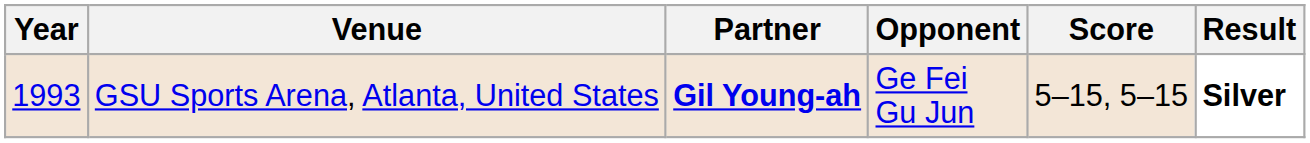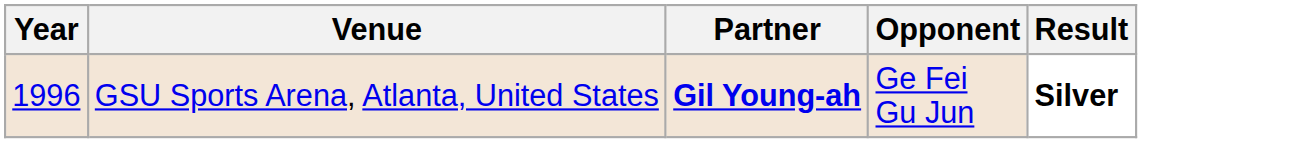 <table class="sortable wikitable" style="font-size: 90%;">
 <tr>
 <th>Year</th>
 <th>Venue</th>
 <th>Partner</th>
 <th>Opponent</th>
-<th>Score</th>
 <th>Result</th>
 </tr>
 <tr style="background:#F3E6D7">
-<td align="center"><a href='#'>1993</a></td>
+<td align="center"><a href='#'>1996</a></td>
 <td align="left"><a href='#'>GSU Sports Arena</a>, <a href='#'>Atlanta, United States</a></td>
 <td align="left"><strong> <a href='#'>Gil Young-ah</a></strong></td>
 <td align="left"> <a href='#'>Ge Fei</a> <br>  <a href='#'>Gu Jun</a></td>
-<td align="left">5–15, 5–15</td>
 <td style="text-align:left; background:white"> <strong>Silver</strong></td>
 </tr>
 </table>
